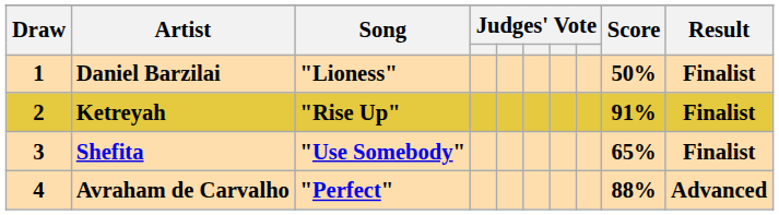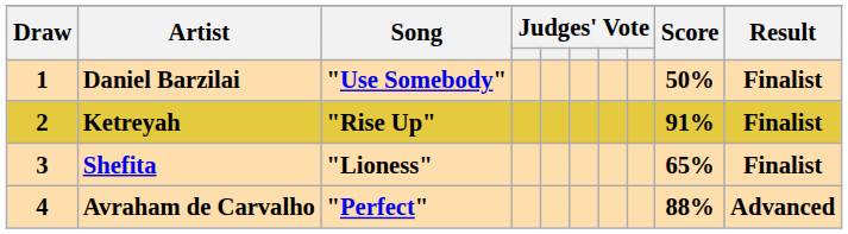 <table class="sortable wikitable" style="margin: 1em auto 1em auto; text-align:center; font-size:90%; line-height:18px;">
 <tr>
 </tr>
 <tr>
 <th rowspan="2">Draw</th>
 <th rowspan="2">Artist</th>
 <th rowspan="2">Song</th>
 <th colspan="5" class="unsortable">Judges' Vote</th>
 <th rowspan="2">Score</th>
 <th rowspan="2">Result</th>
 </tr>
 <tr>
 <th class="unsortable"></th>
 <th class="unsortable"></th>
 <th class="unsortable"></th>
 <th class="unsortable"></th>
 <th class="unsortable"></th>
 </tr>
 <tr style="font-weight:bold; background:navajowhite;">
 <td>1</td>
 <td align="left">Daniel Barzilai</td>
-<td align="left">"Lioness"</td>
+<td align="left">"<a href='#'>Use Somebody</a>"</td>
 <td></td>
 <td></td>
 <td></td>
 <td></td>
 <td></td>
 <td>50%</td>
 <td>Finalist</td>
 </tr>
 <tr style="font-weight:bold; background:#e5c93f;">
 <td>2</td>
 <td align="left">Ketreyah</td>
 <td align="left">"Rise Up"</td>
 <td></td>
 <td></td>
 <td></td>
 <td></td>
 <td></td>
 <td>91%</td>
 <td>Finalist</td>
 </tr>
 <tr style="font-weight:bold; background:navajowhite;">
 <td>3</td>
 <td align="left"><a href='#'>Shefita</a></td>
-<td align="left">"<a href='#'>Use Somebody</a>"</td>
+<td align="left">"Lioness"</td>
 <td></td>
 <td></td>
 <td></td>
 <td></td>
 <td></td>
 <td>65%</td>
 <td>Finalist</td>
 </tr>
 <tr style="font-weight:bold; background:navajowhite;">
 <td>4</td>
 <td align="left">Avraham de Carvalho</td>
 <td align="left">"<a href='#'>Perfect</a>"</td>
 <td></td>
 <td></td>
 <td></td>
 <td></td>
 <td></td>
 <td>88%</td>
 <td>Advanced</td>
 </tr>
 </table>
